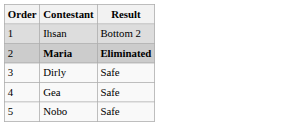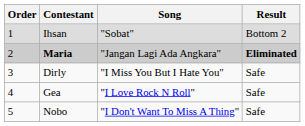 <table border="8" cellpadding="4" cellspacing="0" style="margin:  1em 1em 1em 0; background: #f9f9f9; border: 1px #aaa  solid; border-collapse: collapse; font-size: 90%;">
 <tr style="background:#f2f2f2;">
 <th>Order</th>
 <th>Contestant</th>
+<th>Song </th>
 <th>Result</th>
 </tr>
 <tr style="background:#ddd;">
 <td>1</td>
 <td>Ihsan</td>
+<td>"Sobat"</td>
 <td>Bottom 2</td>
 </tr>
 <tr style="background:#ccc;">
 <td>2</td>
 <td><strong>Maria</strong></td>
+<td>"Jangan Lagi Ada Angkara" </td>
 <td><strong>Eliminated</strong></td>
 </tr>
 <tr>
 <td>3</td>
 <td>Dirly</td>
+<td>"I Miss You But I Hate You" </td>
 <td>Safe</td>
 </tr>
 <tr>
 <td>4</td>
 <td>Gea</td>
+<td>"<a href='#'>I Love Rock N Roll</a>" </td>
 <td>Safe</td>
 </tr>
 <tr>
 <td>5</td>
 <td>Nobo</td>
+<td>"<a href='#'>I Don't Want To Miss A Thing</a>" </td>
 <td>Safe</td>
 </tr>
 </table>
